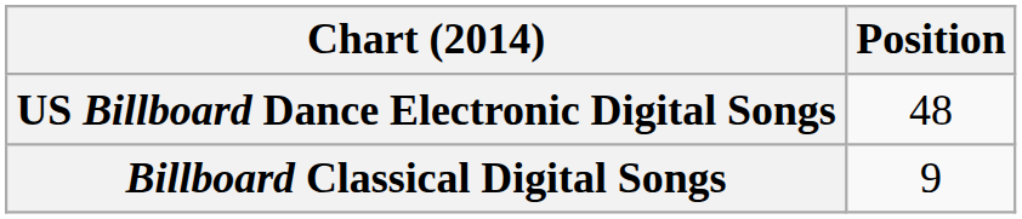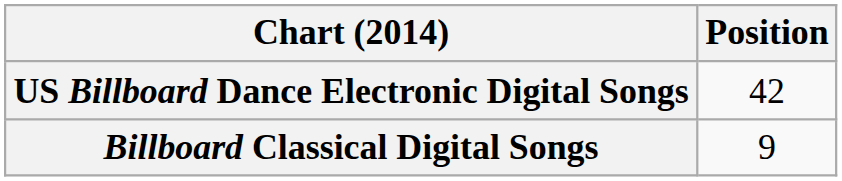 <table class="wikitable plainrowheaders sortable" style="text-align:center;">
 <tr>
 <th>Chart (2014)</th>
 <th>Position</th>
 </tr>
 <tr>
 <th scope="row">US <em>Billboard</em> Dance Electronic Digital Songs</th>
-<td>48</td>
+<td>42</td>
 </tr>
 <tr>
 <th scope="row"><em>Billboard</em> Classical Digital Songs</th>
 <td>9</td>
 </tr>
 </table>
